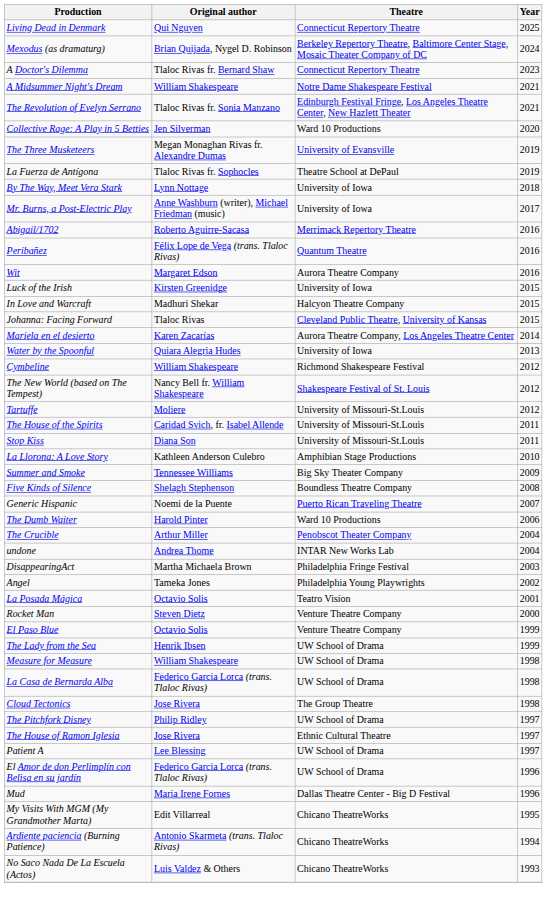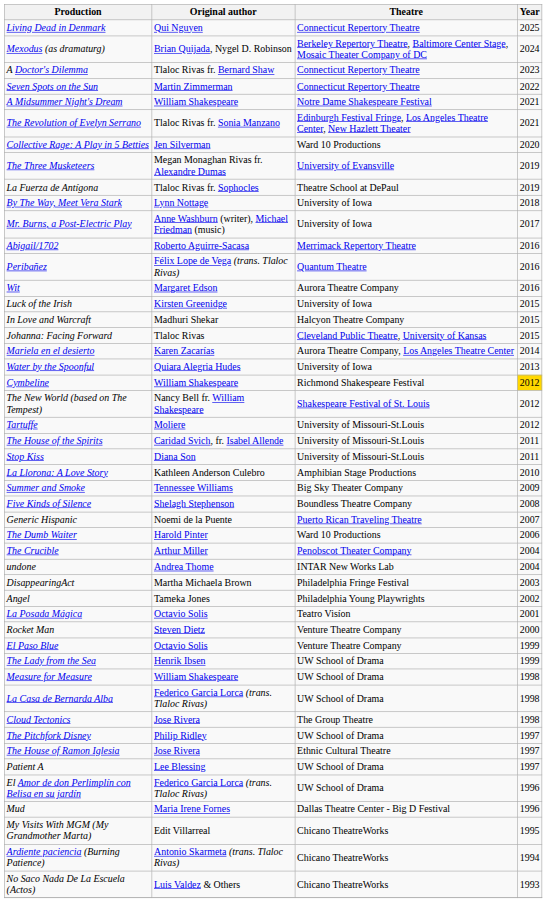 <table class="wikitable">
 <tr>
 <th>Production</th>
 <th>Original author</th>
 <th>Theatre</th>
 <th>Year</th>
 </tr>
 <tr>
 <td><em><a href='#'>Living Dead in Denmark</a></em></td>
 <td><a href='#'>Qui Nguyen</a></td>
 <td><a href='#'>Connecticut Repertory Theatre</a></td>
 <td>2025</td>
 </tr>
 <tr>
 <td><em><a href='#'>Mexodus</a> (as dramaturg)</em></td>
 <td><a href='#'>Brian Quijada</a>, Nygel D. Robinson</td>
 <td><a href='#'>Berkeley Repertory Theatre</a>, <a href='#'>Baltimore Center Stage</a>, <a href='#'>Mosaic Theater Company of DC</a></td>
 <td>2024</td>
 </tr>
 <tr>
 <td><em>A <a href='#'>Doctor's Dilemma</a></em></td>
 <td>Tlaloc Rivas fr. <a href='#'>Bernard Shaw</a></td>
 <td><a href='#'>Connecticut Repertory Theatre</a></td>
 <td>2023</td>
+</tr>
+<tr>
+<td><em><a href='#'>Seven Spots on the Sun</a></em></td>
+<td><a href='#'>Martin Zimmerman</a></td>
+<td><a href='#'>Connecticut Repertory Theatre</a></td>
+<td>2022</td>
 </tr>
 <tr>
 <td><em><a href='#'>A Midsummer Night's Dream</a></em></td>
 <td><a href='#'>William Shakespeare</a></td>
 <td><a href='#'>Notre Dame Shakespeare Festival</a></td>
 <td>2021</td>
 </tr>
 <tr>
 <td><em><a href='#'>The Revolution of Evelyn Serrano</a></em></td>
 <td>Tlaloc Rivas fr. <a href='#'>Sonia Manzano</a></td>
 <td><a href='#'>Edinburgh Festival Fringe</a>, <a href='#'>Los Angeles Theatre Center</a>, <a href='#'>New Hazlett Theater</a></td>
 <td>2021</td>
 </tr>
 <tr>
 <td><em><a href='#'>Collective Rage: A Play in 5 Betties</a></em></td>
 <td><a href='#'>Jen Silverman</a></td>
 <td>Ward 10 Productions</td>
 <td>2020</td>
 </tr>
 <tr>
 <td><em><a href='#'>The Three Musketeers</a></em></td>
 <td>Megan Monaghan Rivas fr. <a href='#'>Alexandre Dumas</a></td>
 <td><a href='#'>University of Evansville</a></td>
 <td>2019</td>
 </tr>
 <tr>
 <td><em>La Fuerza de Antígona</em></td>
 <td>Tlaloc Rivas fr. <a href='#'>Sophocles</a></td>
 <td>Theatre School at DePaul</td>
 <td>2019</td>
 </tr>
 <tr>
 <td><em><a href='#'>By The Way, Meet Vera Stark</a></em></td>
 <td><a href='#'>Lynn Nottage</a></td>
 <td>University of Iowa</td>
 <td>2018</td>
 </tr>
 <tr>
 <td><em><a href='#'>Mr. Burns, a Post-Electric Play</a></em></td>
 <td><a href='#'>Anne Washburn</a> (writer), <a href='#'>Michael Friedman</a> (music)</td>
 <td>University of Iowa</td>
 <td>2017</td>
 </tr>
 <tr>
 <td><em><a href='#'>Abigail/1702</a></em></td>
 <td><a href='#'>Roberto Aguirre-Sacasa</a></td>
 <td><a href='#'>Merrimack Repertory Theatre</a></td>
 <td>2016</td>
 </tr>
 <tr>
 <td><a href='#'><em>Peribañez</em></a></td>
 <td><a href='#'>Félix Lope de Vega</a><em> (trans. Tlaloc Rivas)</em></td>
 <td><a href='#'>Quantum Theatre</a></td>
 <td>2016</td>
 </tr>
 <tr>
 <td><a href='#'><em>Wit</em></a></td>
 <td><a href='#'>Margaret Edson</a></td>
 <td>Aurora Theatre Company</td>
 <td>2016</td>
 </tr>
 <tr>
 <td><em>Luck of the Irish</em></td>
 <td><a href='#'>Kirsten Greenidge</a></td>
 <td>University of Iowa</td>
 <td>2015</td>
 </tr>
 <tr>
 <td><em>In Love and Warcraft</em></td>
 <td>Madhuri Shekar</td>
 <td>Halcyon Theatre Company</td>
 <td>2015</td>
 </tr>
 <tr>
 <td><em>Johanna: Facing Forward</em></td>
 <td>Tlaloc Rivas</td>
 <td><a href='#'>Cleveland Public Theatre</a>, <a href='#'>University of Kansas</a></td>
 <td>2015</td>
 </tr>
 <tr>
 <td><em><a href='#'>Mariela en el desierto</a></em></td>
 <td><a href='#'>Karen Zacarías</a></td>
 <td>Aurora Theatre Company, <a href='#'>Los Angeles Theatre Center</a></td>
 <td>2014</td>
 </tr>
 <tr>
 <td><em><a href='#'>Water by the Spoonful</a></em></td>
 <td><a href='#'>Quiara Alegria Hudes</a></td>
 <td>University of Iowa</td>
 <td>2013</td>
 </tr>
 <tr>
 <td><em><a href='#'>Cymbeline</a></em></td>
 <td><a href='#'>William Shakespeare</a></td>
 <td>Richmond Shakespeare Festival</td>
-<td>2012</td>
+<td style="background: gold;">2012</td>
 </tr>
 <tr>
 <td><em>The New World (based on The Tempest)</em></td>
 <td>Nancy Bell fr. <a href='#'>William Shakespeare</a></td>
 <td><a href='#'>Shakespeare Festival of St. Louis</a></td>
 <td>2012</td>
 </tr>
 <tr>
 <td><em><a href='#'>Tartuffe</a></em></td>
 <td><a href='#'>Moliere</a></td>
 <td>University of Missouri-St.Louis</td>
 <td>2012</td>
 </tr>
 <tr>
 <td><em><a href='#'>The House of the Spirits</a></em></td>
 <td><a href='#'>Caridad Svich</a>, fr. <a href='#'>Isabel Allende</a></td>
 <td>University of Missouri-St.Louis</td>
 <td>2011</td>
 </tr>
 <tr>
 <td><em><a href='#'>Stop Kiss</a></em></td>
 <td><a href='#'>Diana Son</a></td>
 <td>University of Missouri-St.Louis</td>
 <td>2011</td>
 </tr>
 <tr>
 <td><em><a href='#'>La Llorona: A Love Story</a></em></td>
 <td>Kathleen Anderson Culebro</td>
 <td>Amphibian Stage Productions</td>
 <td>2010</td>
 </tr>
 <tr>
 <td><em><a href='#'>Summer and Smoke</a></em></td>
 <td><a href='#'>Tennessee Williams</a></td>
 <td>Big Sky Theater Company</td>
 <td>2009</td>
 </tr>
 <tr>
 <td><em><a href='#'>Five Kinds of Silence</a></em></td>
 <td><a href='#'>Shelagh Stephenson</a></td>
 <td>Boundless Theatre Company</td>
 <td>2008</td>
 </tr>
 <tr>
 <td><em>Generic Hispanic</em></td>
 <td>Noemi de la Puente</td>
 <td><a href='#'>Puerto Rican Traveling Theatre</a></td>
 <td>2007</td>
 </tr>
 <tr>
 <td><em><a href='#'>The Dumb Waiter</a></em></td>
 <td><a href='#'>Harold Pinter</a></td>
 <td>Ward 10 Productions</td>
 <td>2006</td>
 </tr>
 <tr>
 <td><em><a href='#'>The Crucible</a></em></td>
 <td><a href='#'>Arthur Miller</a></td>
 <td><a href='#'>Penobscot Theater Company</a></td>
 <td>2004</td>
 </tr>
 <tr>
 <td><em>undone</em></td>
 <td><a href='#'>Andrea Thome</a></td>
 <td>INTAR New Works Lab</td>
 <td>2004</td>
 </tr>
 <tr>
 <td><em>DisappearingAct</em></td>
 <td>Martha Michaela Brown</td>
 <td>Philadelphia Fringe Festival</td>
 <td>2003</td>
 </tr>
 <tr>
 <td><em>Angel</em></td>
 <td>Tameka Jones</td>
 <td>Philadelphia Young Playwrights</td>
 <td>2002</td>
 </tr>
 <tr>
 <td><em><a href='#'>La Posada Mágica</a></em></td>
 <td><a href='#'>Octavio Solis</a></td>
 <td>Teatro Visíon</td>
 <td>2001</td>
 </tr>
 <tr>
 <td><em>Rocket Man</em></td>
 <td><a href='#'>Steven Dietz</a></td>
 <td>Venture Theatre Company</td>
 <td>2000</td>
 </tr>
 <tr>
 <td><em><a href='#'>El Paso Blue</a></em></td>
 <td><a href='#'>Octavio Solis</a></td>
 <td>Venture Theatre Company</td>
 <td>1999</td>
 </tr>
 <tr>
 <td><em><a href='#'>The Lady from the Sea</a></em></td>
 <td><a href='#'>Henrik Ibsen</a></td>
 <td>UW School of Drama</td>
 <td>1999</td>
 </tr>
 <tr>
 <td><em><a href='#'>Measure for Measure</a></em></td>
 <td><a href='#'>William Shakespeare</a></td>
 <td>UW School of Drama</td>
 <td>1998</td>
 </tr>
 <tr>
 <td><em><a href='#'>La Casa de Bernarda Alba</a></em></td>
 <td><a href='#'>Federico Garcia Lorca</a> <em>(trans. Tlaloc Rivas)</em></td>
 <td>UW School of Drama</td>
 <td>1998</td>
 </tr>
 <tr>
 <td><em><a href='#'>Cloud Tectonics</a></em></td>
 <td><a href='#'>Jose Rivera</a></td>
 <td>The Group Theatre</td>
 <td>1998</td>
 </tr>
 <tr>
 <td><em><a href='#'>The Pitchfork Disney</a></em></td>
 <td><a href='#'>Philip Ridley</a></td>
 <td>UW School of Drama</td>
 <td>1997</td>
 </tr>
 <tr>
 <td><em><a href='#'>The House of Ramon Iglesia</a></em></td>
 <td><a href='#'>Jose Rivera</a></td>
 <td>Ethnic Cultural Theatre</td>
 <td>1997</td>
 </tr>
 <tr>
 <td><em>Patient A</em></td>
 <td><a href='#'>Lee Blessing</a></td>
 <td>UW School of Drama</td>
 <td>1997</td>
 </tr>
 <tr>
 <td><em>El <a href='#'>Amor de don Perlimplín con Belisa en su jardín</a></em></td>
 <td><a href='#'>Federico Garcia Lorca</a> <em>(trans. Tlaloc Rivas)</em></td>
 <td>UW School of Drama</td>
 <td>1996</td>
 </tr>
 <tr>
 <td><em>Mud</em></td>
 <td><a href='#'>Maria Irene Fornes</a></td>
 <td>Dallas Theatre Center - Big D Festival</td>
 <td>1996</td>
 </tr>
 <tr>
 <td><em>My Visits With MGM (My Grandmother Marta)</em></td>
 <td>Edit Villarreal</td>
 <td>Chicano TheatreWorks</td>
 <td>1995</td>
 </tr>
 <tr>
 <td><em><a href='#'>Ardiente paciencia</a></em> <em>(Burning Patience)</em></td>
 <td><a href='#'>Antonio Skarmeta</a> <em>(trans. Tlaloc Rivas)</em></td>
 <td>Chicano TheatreWorks</td>
 <td>1994</td>
 </tr>
 <tr>
 <td><em>No Saco Nada De La Escuela (Actos)</em></td>
 <td><a href='#'>Luis Valdez</a> & Others</td>
 <td>Chicano TheatreWorks</td>
 <td>1993</td>
 </tr>
 <tr>
 </tr>
 </table>
